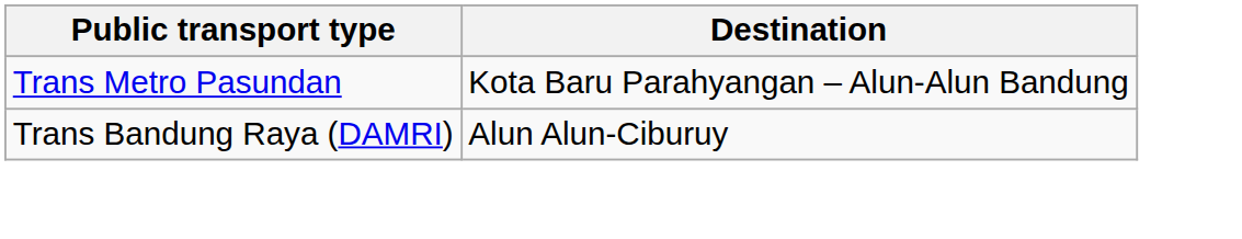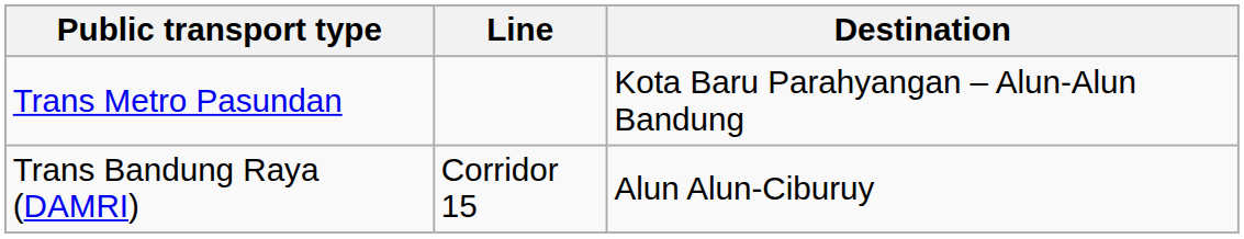 <table class=wikitable sortable>
 <tr>
 <th>Public transport type</th>
+<th>Line</th>
 <th>Destination</th>
 </tr>
 <tr>
 <td><a href='#'>Trans Metro Pasundan</a></td>
+<td></td>
 <td>Kota Baru Parahyangan – Alun-Alun Bandung</td>
 </tr>
 <tr>
 <td rowspan="1">Trans Bandung Raya (<a href='#'>DAMRI</a>)</td>
+<td>Corridor 15</td>
 <td>Alun Alun-Ciburuy</td>
 </tr>
 </table>
